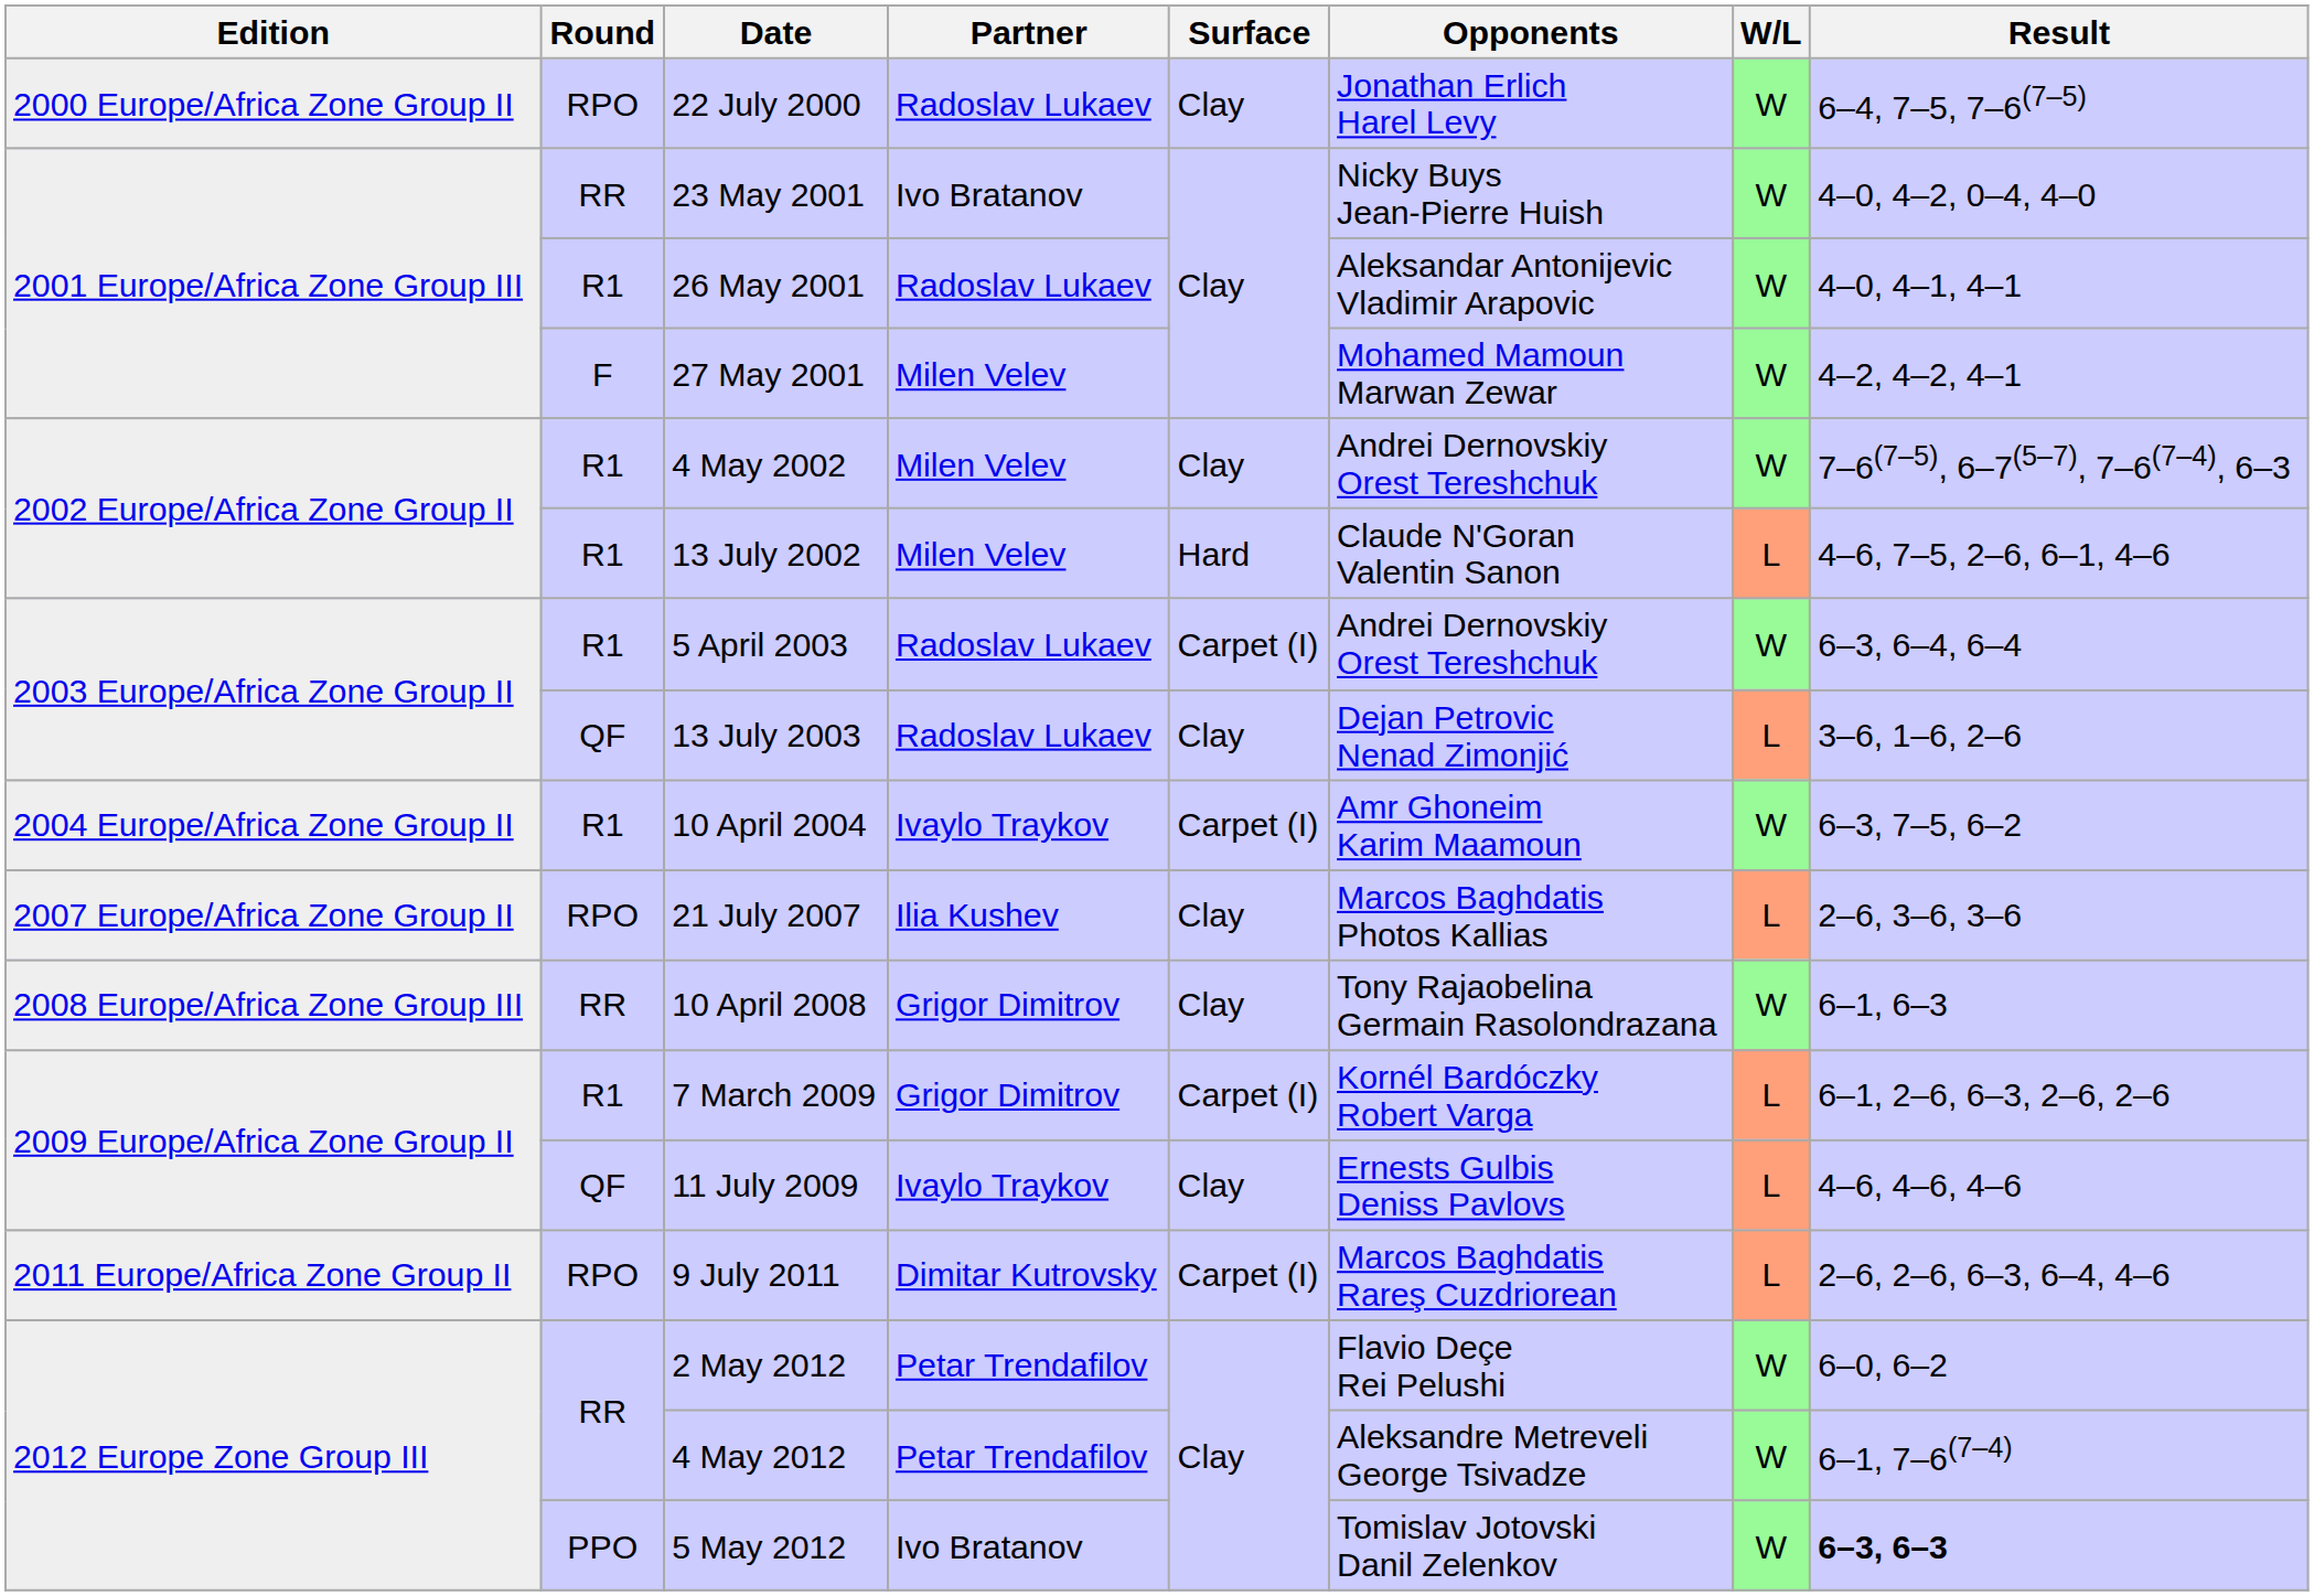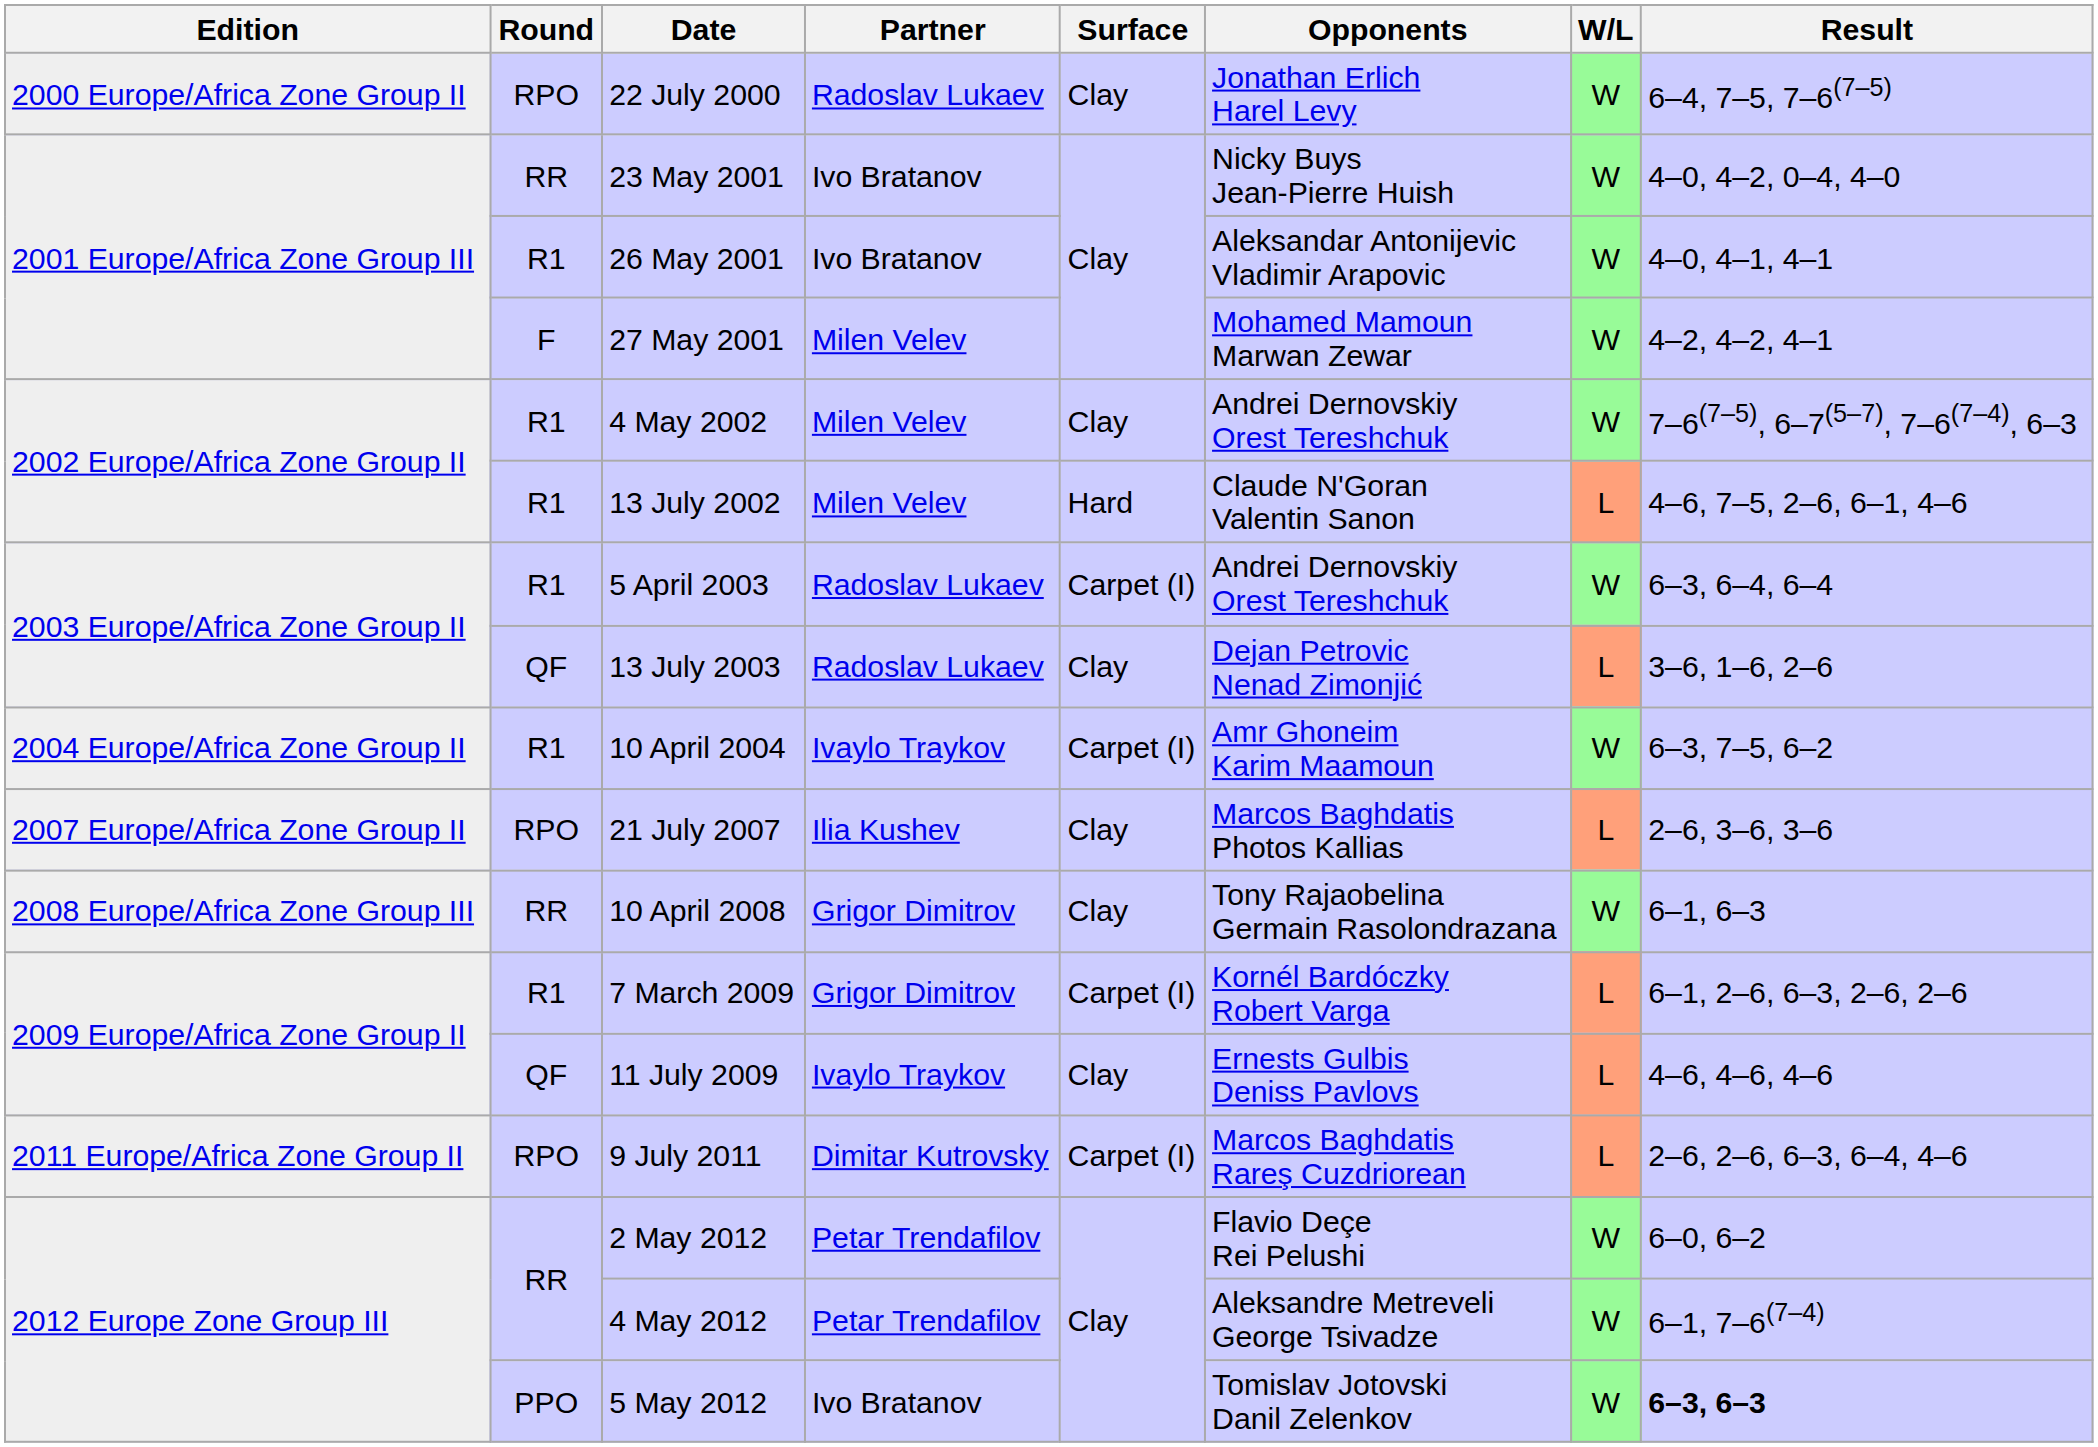 <table class="wikitable" style="font-size:95%;" width="1050">
 <tr>
 <th>Edition</th>
 <th>Round</th>
 <th>Date</th>
 <th>Partner</th>
 <th>Surface</th>
 <th>Opponents</th>
 <th>W/L</th>
 <th>Result</th>
 </tr>
 <tr bgcolor=#CCCCFF>
 <td bgcolor=#efefef><a href='#'>2000 Europe/Africa Zone Group II</a></td>
 <td align=center>RPO</td>
 <td>22 July 2000</td>
 <td> <a href='#'>Radoslav Lukaev</a></td>
 <td>Clay</td>
 <td> <a href='#'>Jonathan Erlich</a><br> <a href='#'>Harel Levy</a></td>
 <td bgcolor=#98FB98 align=center>W</td>
 <td>6–4, 7–5, 7–6<sup>(7–5)</sup></td>
 </tr>
 <tr bgcolor=#CCCCFF>
 <td bgcolor=#efefef rowspan=3><a href='#'>2001 Europe/Africa Zone Group III</a></td>
 <td align=center>RR</td>
 <td>23 May 2001</td>
 <td> Ivo Bratanov</td>
 <td rowspan=3>Clay</td>
 <td> Nicky Buys<br> Jean-Pierre Huish</td>
 <td bgcolor=#98FB98 align=center>W</td>
 <td>4–0, 4–2, 0–4, 4–0</td>
 </tr>
 <tr bgcolor=#CCCCFF>
 <td align=center>R1</td>
 <td>26 May 2001</td>
-<td> <a href='#'>Radoslav Lukaev</a></td>
+<td> Ivo Bratanov</td>
 <td> Aleksandar Antonijevic<br> Vladimir Arapovic</td>
 <td bgcolor=#98FB98 align=center>W</td>
 <td>4–0, 4–1, 4–1</td>
 </tr>
 <tr bgcolor=#CCCCFF>
 <td align=center>F</td>
 <td>27 May 2001</td>
 <td> <a href='#'>Milen Velev</a></td>
 <td> <a href='#'>Mohamed Mamoun</a><br> Marwan Zewar</td>
 <td bgcolor=#98FB98 align=center>W</td>
 <td>4–2, 4–2, 4–1</td>
 </tr>
 <tr bgcolor=#CCCCFF>
 <td bgcolor=#efefef rowspan=2><a href='#'>2002 Europe/Africa Zone Group II</a></td>
 <td align=center>R1</td>
 <td>4 May 2002</td>
 <td> <a href='#'>Milen Velev</a></td>
 <td>Clay</td>
 <td> Andrei Dernovskiy<br> <a href='#'>Orest Tereshchuk</a></td>
 <td bgcolor=#98FB98 align=center>W</td>
 <td>7–6<sup>(7–5)</sup>, 6–7<sup>(5–7)</sup>, 7–6<sup>(7–4)</sup>, 6–3</td>
 </tr>
 <tr bgcolor=#CCCCFF>
 <td align=center>R1</td>
 <td>13 July 2002</td>
 <td> <a href='#'>Milen Velev</a></td>
 <td>Hard</td>
 <td> Claude N'Goran<br> Valentin Sanon</td>
 <td bgcolor=#FFA07A align=center>L</td>
 <td>4–6, 7–5, 2–6, 6–1, 4–6</td>
 </tr>
 <tr bgcolor=#CCCCFF>
 <td bgcolor=#efefef rowspan=2><a href='#'>2003 Europe/Africa Zone Group II</a></td>
 <td align=center>R1</td>
 <td>5 April 2003</td>
 <td> <a href='#'>Radoslav Lukaev</a></td>
 <td>Carpet (I)</td>
 <td> Andrei Dernovskiy<br> <a href='#'>Orest Tereshchuk</a></td>
 <td bgcolor=#98FB98 align=center>W</td>
 <td>6–3, 6–4, 6–4</td>
 </tr>
 <tr bgcolor=#CCCCFF>
 <td align=center>QF</td>
 <td>13 July 2003</td>
 <td> <a href='#'>Radoslav Lukaev</a></td>
 <td>Clay</td>
 <td> <a href='#'>Dejan Petrovic</a><br> <a href='#'>Nenad Zimonjić</a></td>
 <td bgcolor=#FFA07A align=center>L</td>
 <td>3–6, 1–6, 2–6</td>
 </tr>
 <tr bgcolor=#CCCCFF>
 <td bgcolor=#efefef><a href='#'>2004 Europe/Africa Zone Group II</a></td>
 <td align=center>R1</td>
 <td>10 April 2004</td>
 <td> <a href='#'>Ivaylo Traykov</a></td>
 <td>Carpet (I)</td>
 <td> <a href='#'>Amr Ghoneim</a><br> <a href='#'>Karim Maamoun</a></td>
 <td bgcolor=#98FB98 align=center>W</td>
 <td>6–3, 7–5, 6–2</td>
 </tr>
 <tr bgcolor=#CCCCFF>
 <td bgcolor=#efefef><a href='#'>2007 Europe/Africa Zone Group II</a></td>
 <td align=center>RPO</td>
 <td>21 July 2007</td>
 <td> <a href='#'>Ilia Kushev</a></td>
 <td>Clay</td>
 <td> <a href='#'>Marcos Baghdatis</a><br> Photos Kallias</td>
 <td bgcolor=#FFA07A align=center>L</td>
 <td>2–6, 3–6, 3–6</td>
 </tr>
 <tr bgcolor=#CCCCFF>
 <td bgcolor=#efefef><a href='#'>2008 Europe/Africa Zone Group III</a></td>
 <td align=center>RR</td>
 <td>10 April 2008</td>
 <td> <a href='#'>Grigor Dimitrov</a></td>
 <td>Clay</td>
 <td> Tony Rajaobelina<br> Germain Rasolondrazana</td>
 <td bgcolor=#98FB98 align=center>W</td>
 <td>6–1, 6–3</td>
 </tr>
 <tr bgcolor=#CCCCFF>
 <td bgcolor=#efefef rowspan=2><a href='#'>2009 Europe/Africa Zone Group II</a></td>
 <td align=center>R1</td>
 <td>7 March 2009</td>
 <td> <a href='#'>Grigor Dimitrov</a></td>
 <td>Carpet (I)</td>
 <td> <a href='#'>Kornél Bardóczky</a><br> <a href='#'>Robert Varga</a></td>
 <td bgcolor=#FFA07A align=center>L</td>
 <td>6–1, 2–6, 6–3, 2–6, 2–6</td>
 </tr>
 <tr bgcolor=#CCCCFF>
 <td align=center>QF</td>
 <td>11 July 2009</td>
 <td> <a href='#'>Ivaylo Traykov</a></td>
 <td>Clay</td>
 <td> <a href='#'>Ernests Gulbis</a><br> <a href='#'>Deniss Pavlovs</a></td>
 <td bgcolor=#FFA07A align=center>L</td>
 <td>4–6, 4–6, 4–6</td>
 </tr>
 <tr bgcolor=#CCCCFF>
 <td bgcolor=#efefef><a href='#'>2011 Europe/Africa Zone Group II</a></td>
 <td align=center>RPO</td>
 <td>9 July 2011</td>
 <td> <a href='#'>Dimitar Kutrovsky</a></td>
 <td>Carpet (I)</td>
 <td> <a href='#'>Marcos Baghdatis</a><br> <a href='#'>Rareş Cuzdriorean</a></td>
 <td bgcolor=#FFA07A align=center>L</td>
 <td>2–6, 2–6, 6–3, 6–4, 4–6</td>
 </tr>
 <tr bgcolor=#CCCCFF>
 <td bgcolor=#efefef rowspan=3><a href='#'>2012 Europe Zone Group III</a></td>
 <td align=center rowspan=2>RR</td>
 <td>2 May 2012</td>
 <td> <a href='#'>Petar Trendafilov</a></td>
 <td rowspan=3>Clay</td>
 <td> Flavio Deçe<br> Rei Pelushi</td>
 <td bgcolor=#98FB98 align=center>W</td>
 <td>6–0, 6–2</td>
 </tr>
 <tr bgcolor=#CCCCFF>
 <td>4 May 2012</td>
 <td> <a href='#'>Petar Trendafilov</a></td>
 <td> Aleksandre Metreveli<br> George Tsivadze</td>
 <td bgcolor=#98FB98 align=center>W</td>
 <td>6–1, 7–6<sup>(7–4)</sup></td>
 </tr>
 <tr bgcolor=#CCCCFF>
 <td align=center>PPO</td>
 <td>5 May 2012</td>
 <td> Ivo Bratanov</td>
 <td> Tomislav Jotovski<br> Danil Zelenkov</td>
 <td bgcolor=#98FB98 align=center>W</td>
 <td><strong>6–3, 6–3</strong></td>
 </tr>
 </table>
